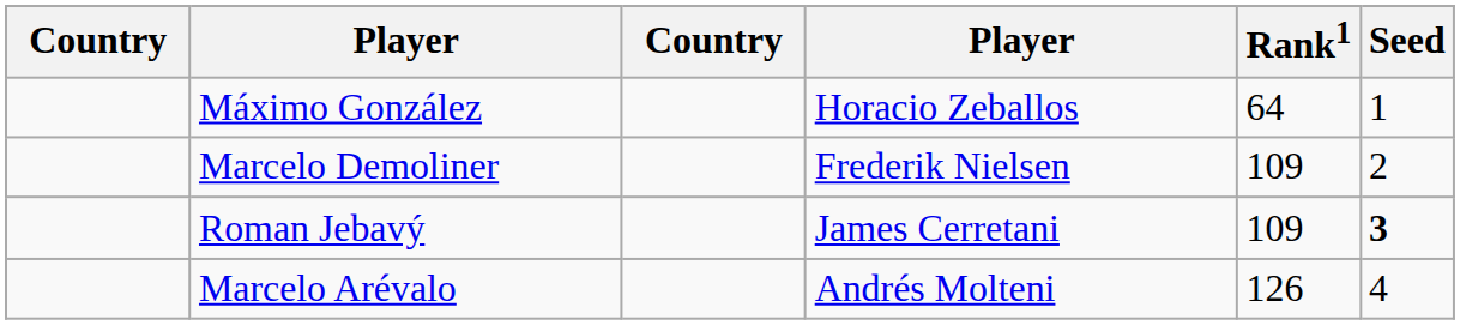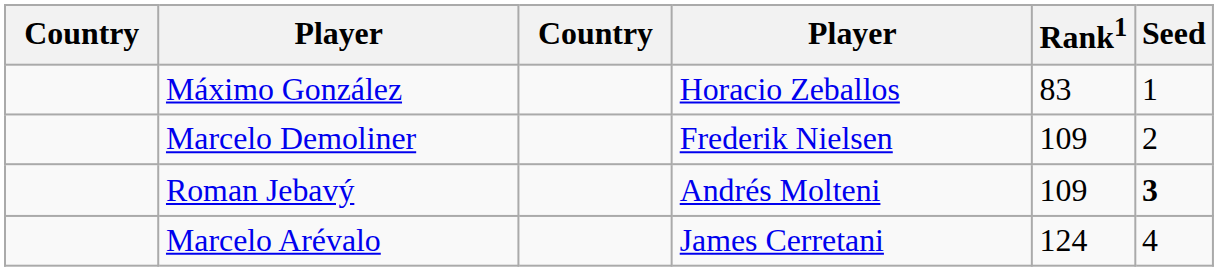 <table class="sortable wikitable">
 <tr>
 <th width="70">Country</th>
 <th width="175">Player</th>
 <th width="70">Country</th>
 <th width="175">Player</th>
 <th>Rank<sup>1</sup></th>
 <th>Seed</th>
 </tr>
 <tr>
 <td></td>
 <td><a href='#'>Máximo González</a></td>
 <td></td>
 <td><a href='#'>Horacio Zeballos</a></td>
-<td>64</td>
+<td>83</td>
 <td>1</td>
 </tr>
 <tr>
 <td></td>
 <td><a href='#'>Marcelo Demoliner</a></td>
 <td></td>
 <td><a href='#'>Frederik Nielsen</a></td>
 <td>109</td>
 <td>2</td>
 </tr>
 <tr>
 <td></td>
 <td><a href='#'>Roman Jebavý</a></td>
 <td></td>
-<td><a href='#'>James Cerretani</a></td>
+<td><a href='#'>Andrés Molteni</a></td>
 <td>109</td>
 <td><strong>3</strong></td>
 </tr>
 <tr>
 <td></td>
 <td><a href='#'>Marcelo Arévalo</a></td>
 <td></td>
-<td><a href='#'>Andrés Molteni</a></td>
-<td>126</td>
+<td><a href='#'>James Cerretani</a></td>
+<td>124</td>
 <td>4</td>
 </tr>
 </table>
